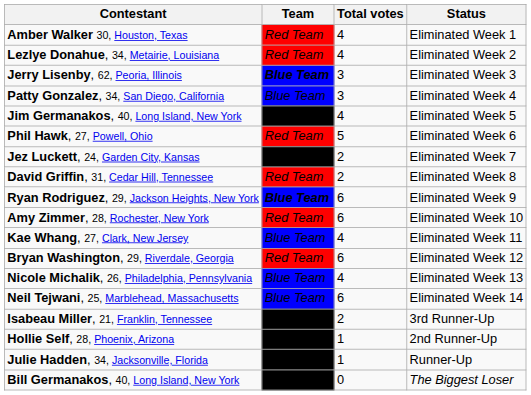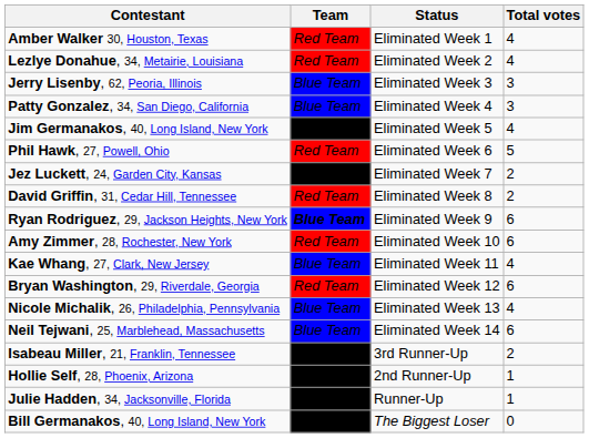 <table class="wikitable sortable" border="1">
 <tr>
 <th>Contestant</th>
 <th>Team</th>
+<th>Status</th>
 <th>Total votes</th>
-<th>Status</th>
 </tr>
 <tr>
 <td><strong>Amber Walker</strong> <small>30, <a href='#'>Houston, Texas</a></small></td>
 <td bgcolor="red"><span><em>Red Team</em></span></td>
+<td>Eliminated Week 1</td>
 <td>4</td>
-<td>Eliminated Week 1</td>
 </tr>
 <tr>
 <td><strong>Lezlye Donahue</strong>, <small>34, <a href='#'>Metairie, Louisiana</a></small></td>
 <td bgcolor="red"><span><em>Red Team</em></span></td>
+<td>Eliminated Week 2</td>
 <td>4</td>
-<td>Eliminated Week 2</td>
 </tr>
 <tr>
 <td><strong>Jerry Lisenby</strong>, <small>62, <a href='#'>Peoria, Illinois</a></small></td>
-<td bgcolor="blue"><strong><span><em>Blue Team</em></span></strong></td>
+<td bgcolor="blue"><span><em>Blue Team</em></span></td>
+<td>Eliminated Week 3</td>
 <td>3</td>
-<td>Eliminated Week 3</td>
 </tr>
 <tr>
 <td><strong>Patty Gonzalez</strong>, <small>34, <a href='#'>San Diego, California</a></small></td>
 <td bgcolor="blue"><span><em>Blue Team</em></span></td>
+<td>Eliminated Week 4</td>
 <td>3</td>
-<td>Eliminated Week 4</td>
 </tr>
 <tr>
 <td><strong>Jim Germanakos</strong>, <small>40, <a href='#'>Long Island, New York</a></small></td>
 <td bgcolor="black"><span><em>Black Team</em></span></td>
+<td>Eliminated Week 5</td>
 <td>4</td>
-<td>Eliminated Week 5</td>
 </tr>
 <tr>
 <td><strong>Phil Hawk</strong>, <small>27, <a href='#'>Powell, Ohio</a></small></td>
 <td bgcolor="red"><span><em>Red Team</em></span></td>
+<td>Eliminated Week 6</td>
 <td>5</td>
-<td>Eliminated Week 6</td>
 </tr>
 <tr>
 <td><strong>Jez Luckett</strong>, <small>24, <a href='#'>Garden City, Kansas</a></small></td>
 <td bgcolor="black"><span><em>Black Team</em></span></td>
+<td>Eliminated Week 7</td>
 <td>2</td>
-<td>Eliminated Week 7</td>
 </tr>
 <tr>
 <td><strong>David Griffin</strong>, <small>31, <a href='#'>Cedar Hill, Tennessee</a></small></td>
 <td bgcolor="red"><span><em>Red Team</em></span></td>
+<td>Eliminated Week 8</td>
 <td>2</td>
-<td>Eliminated Week 8</td>
 </tr>
 <tr>
 <td><strong>Ryan Rodriguez</strong>, <small>29, <a href='#'>Jackson Heights, New York</a></small></td>
 <td bgcolor="blue"><strong><span><em>Blue Team</em></span></strong></td>
+<td>Eliminated Week 9</td>
 <td>6</td>
-<td>Eliminated Week 9</td>
 </tr>
 <tr>
 <td><strong>Amy Zimmer</strong>, <small>28, <a href='#'>Rochester, New York</a></small></td>
 <td bgcolor="red"><span><em>Red Team</em></span></td>
+<td>Eliminated Week 10</td>
 <td>6</td>
-<td>Eliminated Week 10</td>
 </tr>
 <tr>
 <td><strong>Kae Whang</strong>, <small>27, <a href='#'>Clark, New Jersey</a></small></td>
 <td bgcolor="blue"><span><em>Blue Team</em></span></td>
+<td>Eliminated Week 11</td>
 <td>4</td>
-<td>Eliminated Week 11</td>
 </tr>
 <tr>
 <td><strong>Bryan Washington</strong>, <small>29, <a href='#'>Riverdale, Georgia</a></small></td>
 <td bgcolor="red"><span><em>Red Team</em></span></td>
+<td>Eliminated Week 12</td>
 <td>6</td>
-<td>Eliminated Week 12</td>
 </tr>
 <tr>
 <td><strong>Nicole Michalik</strong>, <small>26, <a href='#'>Philadelphia, Pennsylvania</a></small></td>
 <td bgcolor="blue"><span><em>Blue Team</em></span></td>
+<td>Eliminated Week 13</td>
 <td>4</td>
-<td>Eliminated Week 13</td>
 </tr>
 <tr>
 <td><strong>Neil Tejwani</strong>, <small>25, <a href='#'>Marblehead, Massachusetts</a></small></td>
 <td bgcolor="blue"><span><em>Blue Team</em></span></td>
+<td>Eliminated Week 14</td>
 <td>6</td>
-<td>Eliminated Week 14</td>
 </tr>
 <tr>
 <td><strong>Isabeau Miller</strong>, <small>21, <a href='#'>Franklin, Tennessee</a></small></td>
 <td bgcolor="black"><span><em>Black Team</em></span></td>
+<td>3rd Runner-Up</td>
 <td>2</td>
-<td>3rd Runner-Up</td>
 </tr>
 <tr>
 <td><strong>Hollie Self</strong>, <small>28, <a href='#'>Phoenix, Arizona</a></small></td>
 <td bgcolor="black"><span><em>Black Team</em></span></td>
+<td>2nd Runner-Up</td>
 <td>1</td>
-<td>2nd Runner-Up</td>
 </tr>
 <tr>
 <td><strong>Julie Hadden</strong>, <small>34, <a href='#'>Jacksonville, Florida</a></small></td>
 <td bgcolor="black"><span><em>Black Team</em></span></td>
+<td>Runner-Up</td>
 <td>1</td>
-<td>Runner-Up</td>
 </tr>
 <tr>
 <td><strong>Bill Germanakos</strong>, <small>40, <a href='#'>Long Island, New York</a></small></td>
 <td bgcolor="black"><span><em>Black Team</em></span></td>
+<td><em>The Biggest Loser</em></td>
 <td>0</td>
-<td><em>The Biggest Loser</em></td>
 </tr>
 </table>
